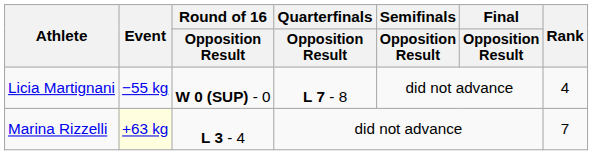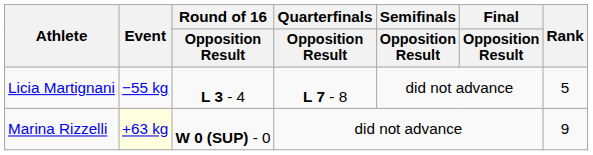 <table class="wikitable" style="font-size:90%;">
 <tr>
 <th rowspan=2>Athlete</th>
 <th rowspan=2>Event</th>
 <th>Round of 16</th>
 <th>Quarterfinals</th>
 <th>Semifinals</th>
 <th>Final</th>
 <th rowspan=2>Rank</th>
 </tr>
 <tr style="font-size:95%">
 <th>Opposition<br>Result</th>
 <th>Opposition<br>Result</th>
 <th>Opposition<br>Result</th>
 <th>Opposition<br>Result</th>
 </tr>
 <tr align=center>
 <td align=left><a href='#'>Licia Martignani</a></td>
 <td align=left><a href='#'>−55 kg</a></td>
-<td><br><strong>W</strong> <strong>0 (SUP)</strong> - 0</td>
+<td><br><strong>L</strong> <strong>3</strong> - 4</td>
 <td><br><strong>L</strong> <strong>7</strong> - 8</td>
 <td colspan=2>did not advance</td>
-<td>4</td>
+<td>5</td>
 </tr>
 <tr align=center>
 <td align=left><a href='#'>Marina Rizzelli</a></td>
 <td align=left style="background: lightyellow;"><a href='#'>+63 kg</a></td>
-<td><br><strong>L</strong> <strong>3</strong> - 4</td>
+<td><br><strong>W</strong> <strong>0 (SUP)</strong> - 0</td>
 <td colspan=3>did not advance</td>
-<td>7</td>
+<td>9</td>
 </tr>
 </table>
